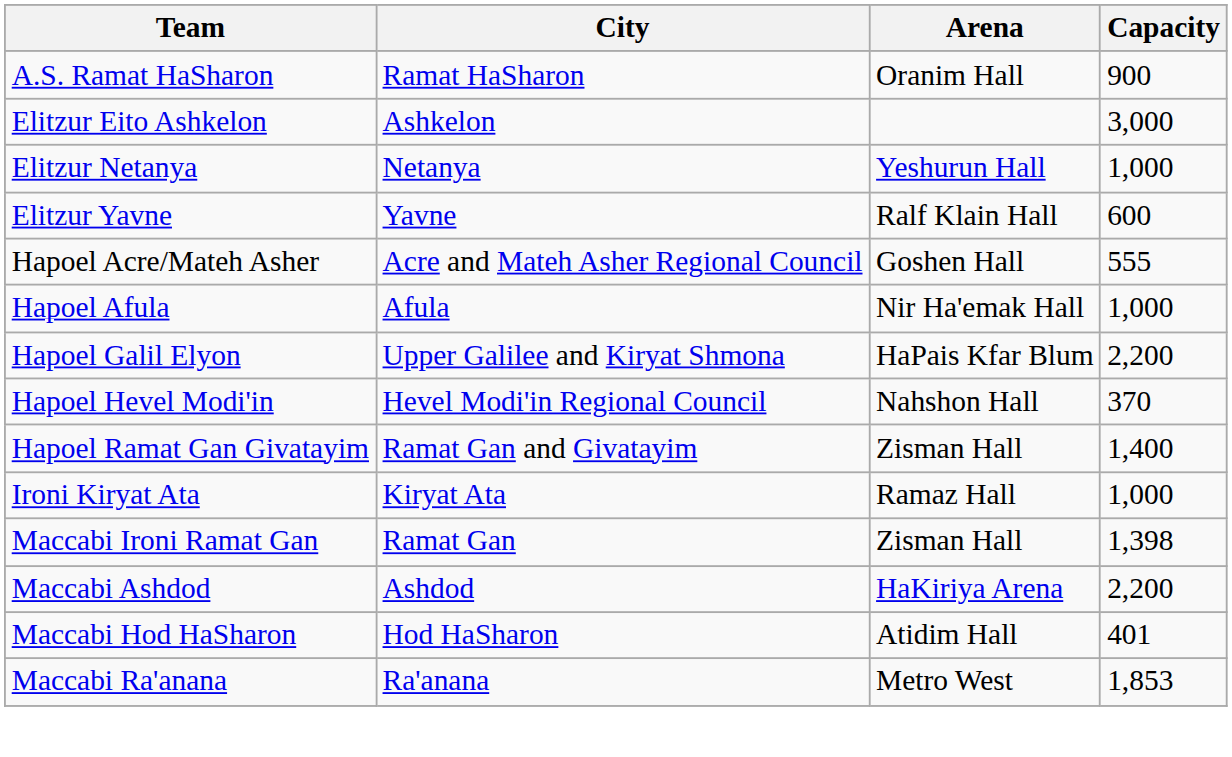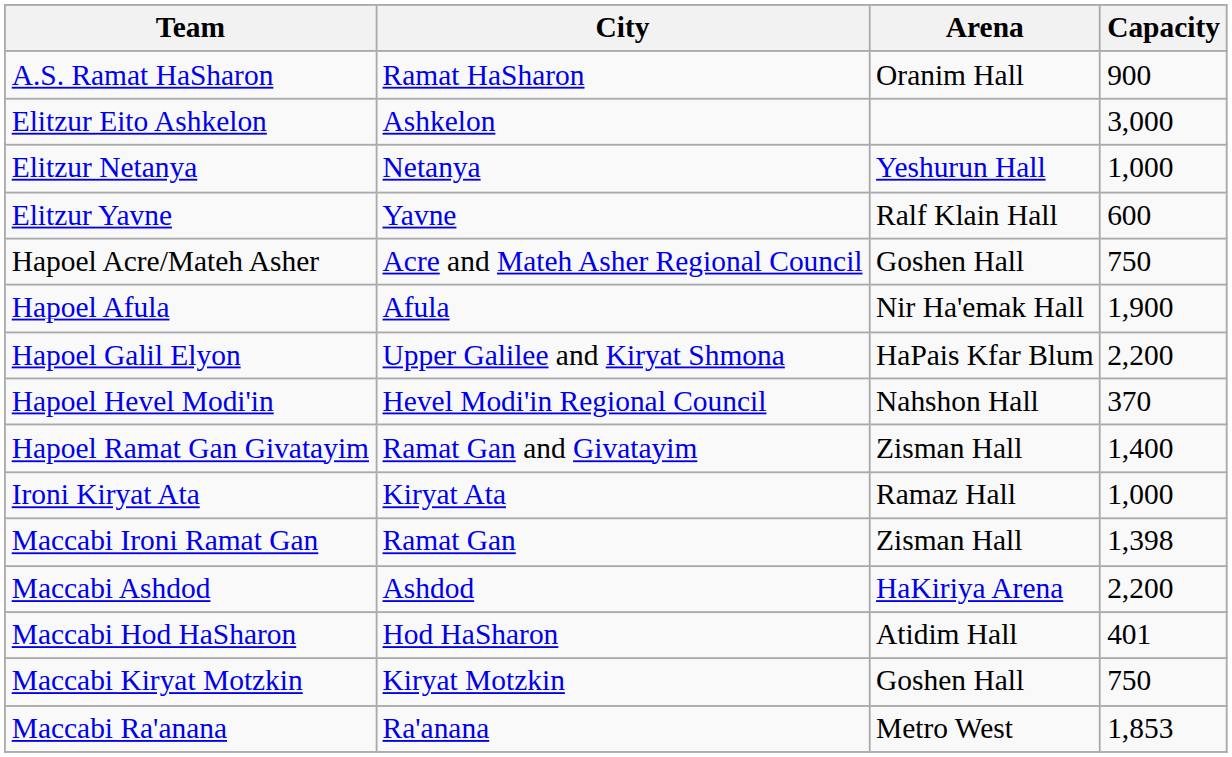 <table class="wikitable sortable" border="1">
 <tr>
 <th>Team</th>
 <th>City</th>
 <th>Arena</th>
 <th>Capacity</th>
 </tr>
 <tr>
 <td><a href='#'>A.S. Ramat HaSharon</a></td>
 <td><a href='#'>Ramat HaSharon</a></td>
 <td>Oranim Hall</td>
 <td>900</td>
 </tr>
 <tr>
 <td><a href='#'>Elitzur Eito Ashkelon</a></td>
 <td><a href='#'>Ashkelon</a></td>
 <td></td>
 <td>3,000</td>
 </tr>
 <tr>
 <td><a href='#'>Elitzur Netanya</a></td>
 <td><a href='#'>Netanya</a></td>
 <td><a href='#'>Yeshurun Hall</a></td>
 <td>1,000</td>
 </tr>
 <tr>
 <td><a href='#'>Elitzur Yavne</a></td>
 <td><a href='#'>Yavne</a></td>
 <td>Ralf Klain Hall</td>
 <td>600</td>
 </tr>
 <tr>
 <td>Hapoel Acre/Mateh Asher</td>
 <td><a href='#'>Acre</a> and <a href='#'>Mateh Asher Regional Council</a></td>
 <td>Goshen Hall</td>
-<td>555</td>
+<td>750</td>
 </tr>
 <tr>
 <td><a href='#'>Hapoel Afula</a></td>
 <td><a href='#'>Afula</a></td>
 <td>Nir Ha'emak Hall</td>
-<td>1,000</td>
+<td>1,900</td>
 </tr>
 <tr>
 <td><a href='#'>Hapoel Galil Elyon</a></td>
 <td><a href='#'>Upper Galilee</a> and <a href='#'>Kiryat Shmona</a></td>
 <td>HaPais Kfar Blum</td>
 <td>2,200</td>
 </tr>
 <tr>
 <td><a href='#'>Hapoel Hevel Modi'in</a></td>
 <td><a href='#'>Hevel Modi'in Regional Council</a></td>
 <td>Nahshon Hall</td>
 <td>370</td>
 </tr>
 <tr>
 <td><a href='#'>Hapoel Ramat Gan Givatayim</a></td>
 <td><a href='#'>Ramat Gan</a> and <a href='#'>Givatayim</a></td>
 <td>Zisman Hall</td>
 <td>1,400</td>
 </tr>
 <tr>
 <td><a href='#'>Ironi Kiryat Ata</a></td>
 <td><a href='#'>Kiryat Ata</a></td>
 <td>Ramaz Hall</td>
 <td>1,000</td>
 </tr>
 <tr>
 <td><a href='#'>Maccabi Ironi Ramat Gan</a></td>
 <td><a href='#'>Ramat Gan</a></td>
 <td>Zisman Hall</td>
 <td>1,398</td>
 </tr>
 <tr>
 <td><a href='#'>Maccabi Ashdod</a></td>
 <td><a href='#'>Ashdod</a></td>
 <td><a href='#'>HaKiriya Arena</a></td>
 <td>2,200</td>
 </tr>
 <tr>
 <td><a href='#'>Maccabi Hod HaSharon</a></td>
 <td><a href='#'>Hod HaSharon</a></td>
 <td>Atidim Hall</td>
 <td>401</td>
 </tr>
 <tr>
+<td><a href='#'>Maccabi Kiryat Motzkin</a></td>
+<td><a href='#'>Kiryat Motzkin</a></td>
+<td>Goshen Hall</td>
+<td>750</td>
+</tr>
+<tr>
 <td><a href='#'>Maccabi Ra'anana</a></td>
 <td><a href='#'>Ra'anana</a></td>
 <td>Metro West</td>
 <td>1,853</td>
 </tr>
 </table>
